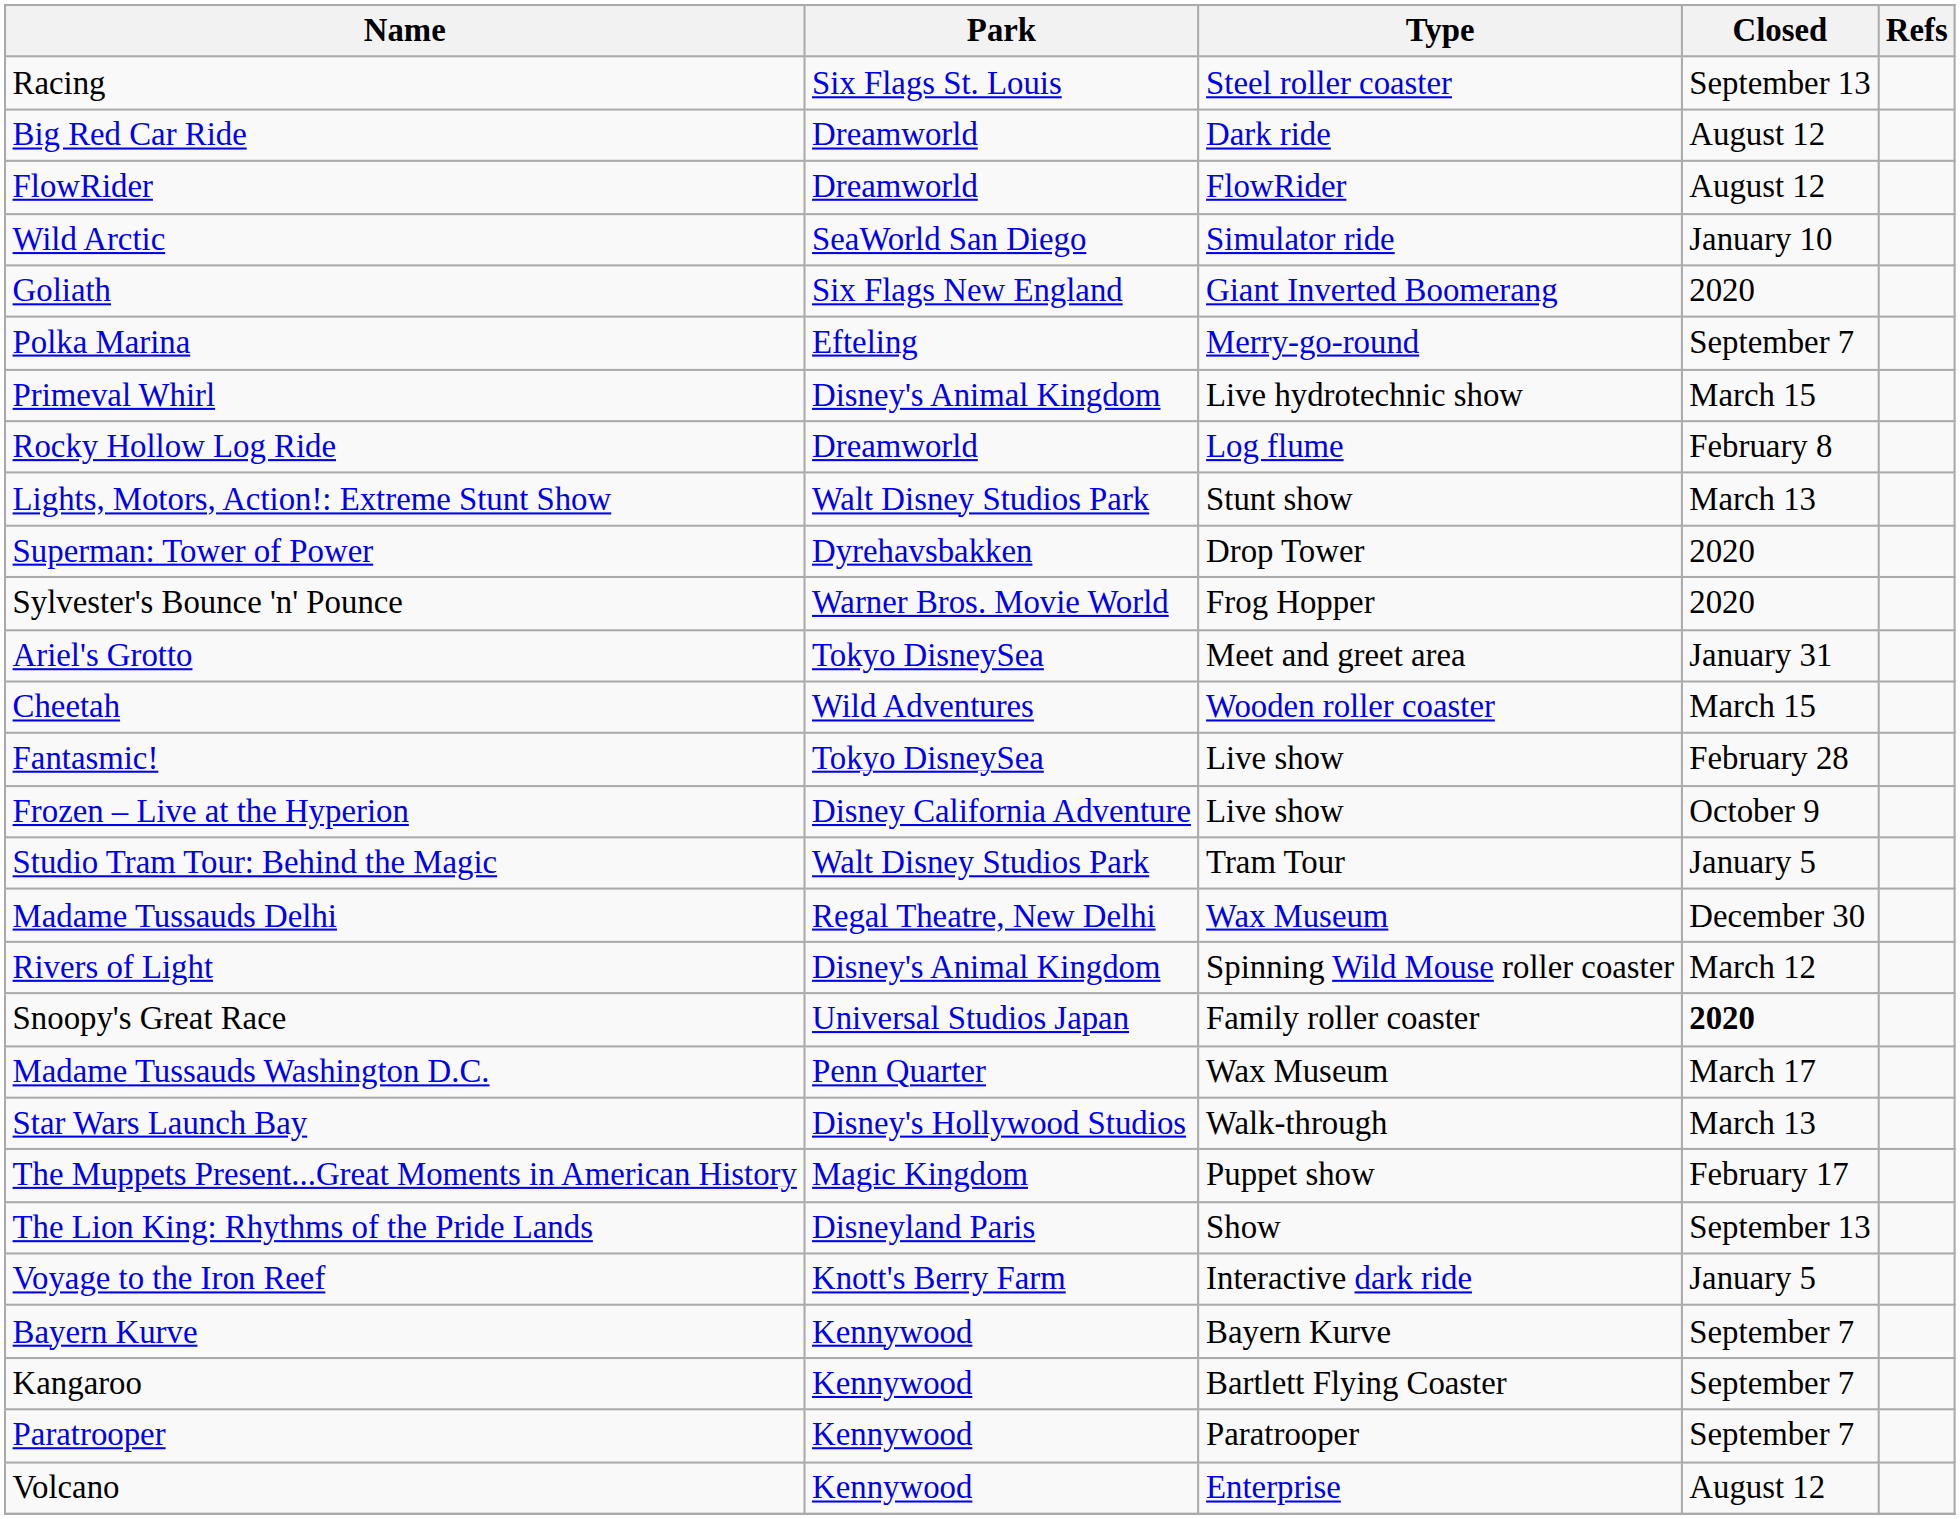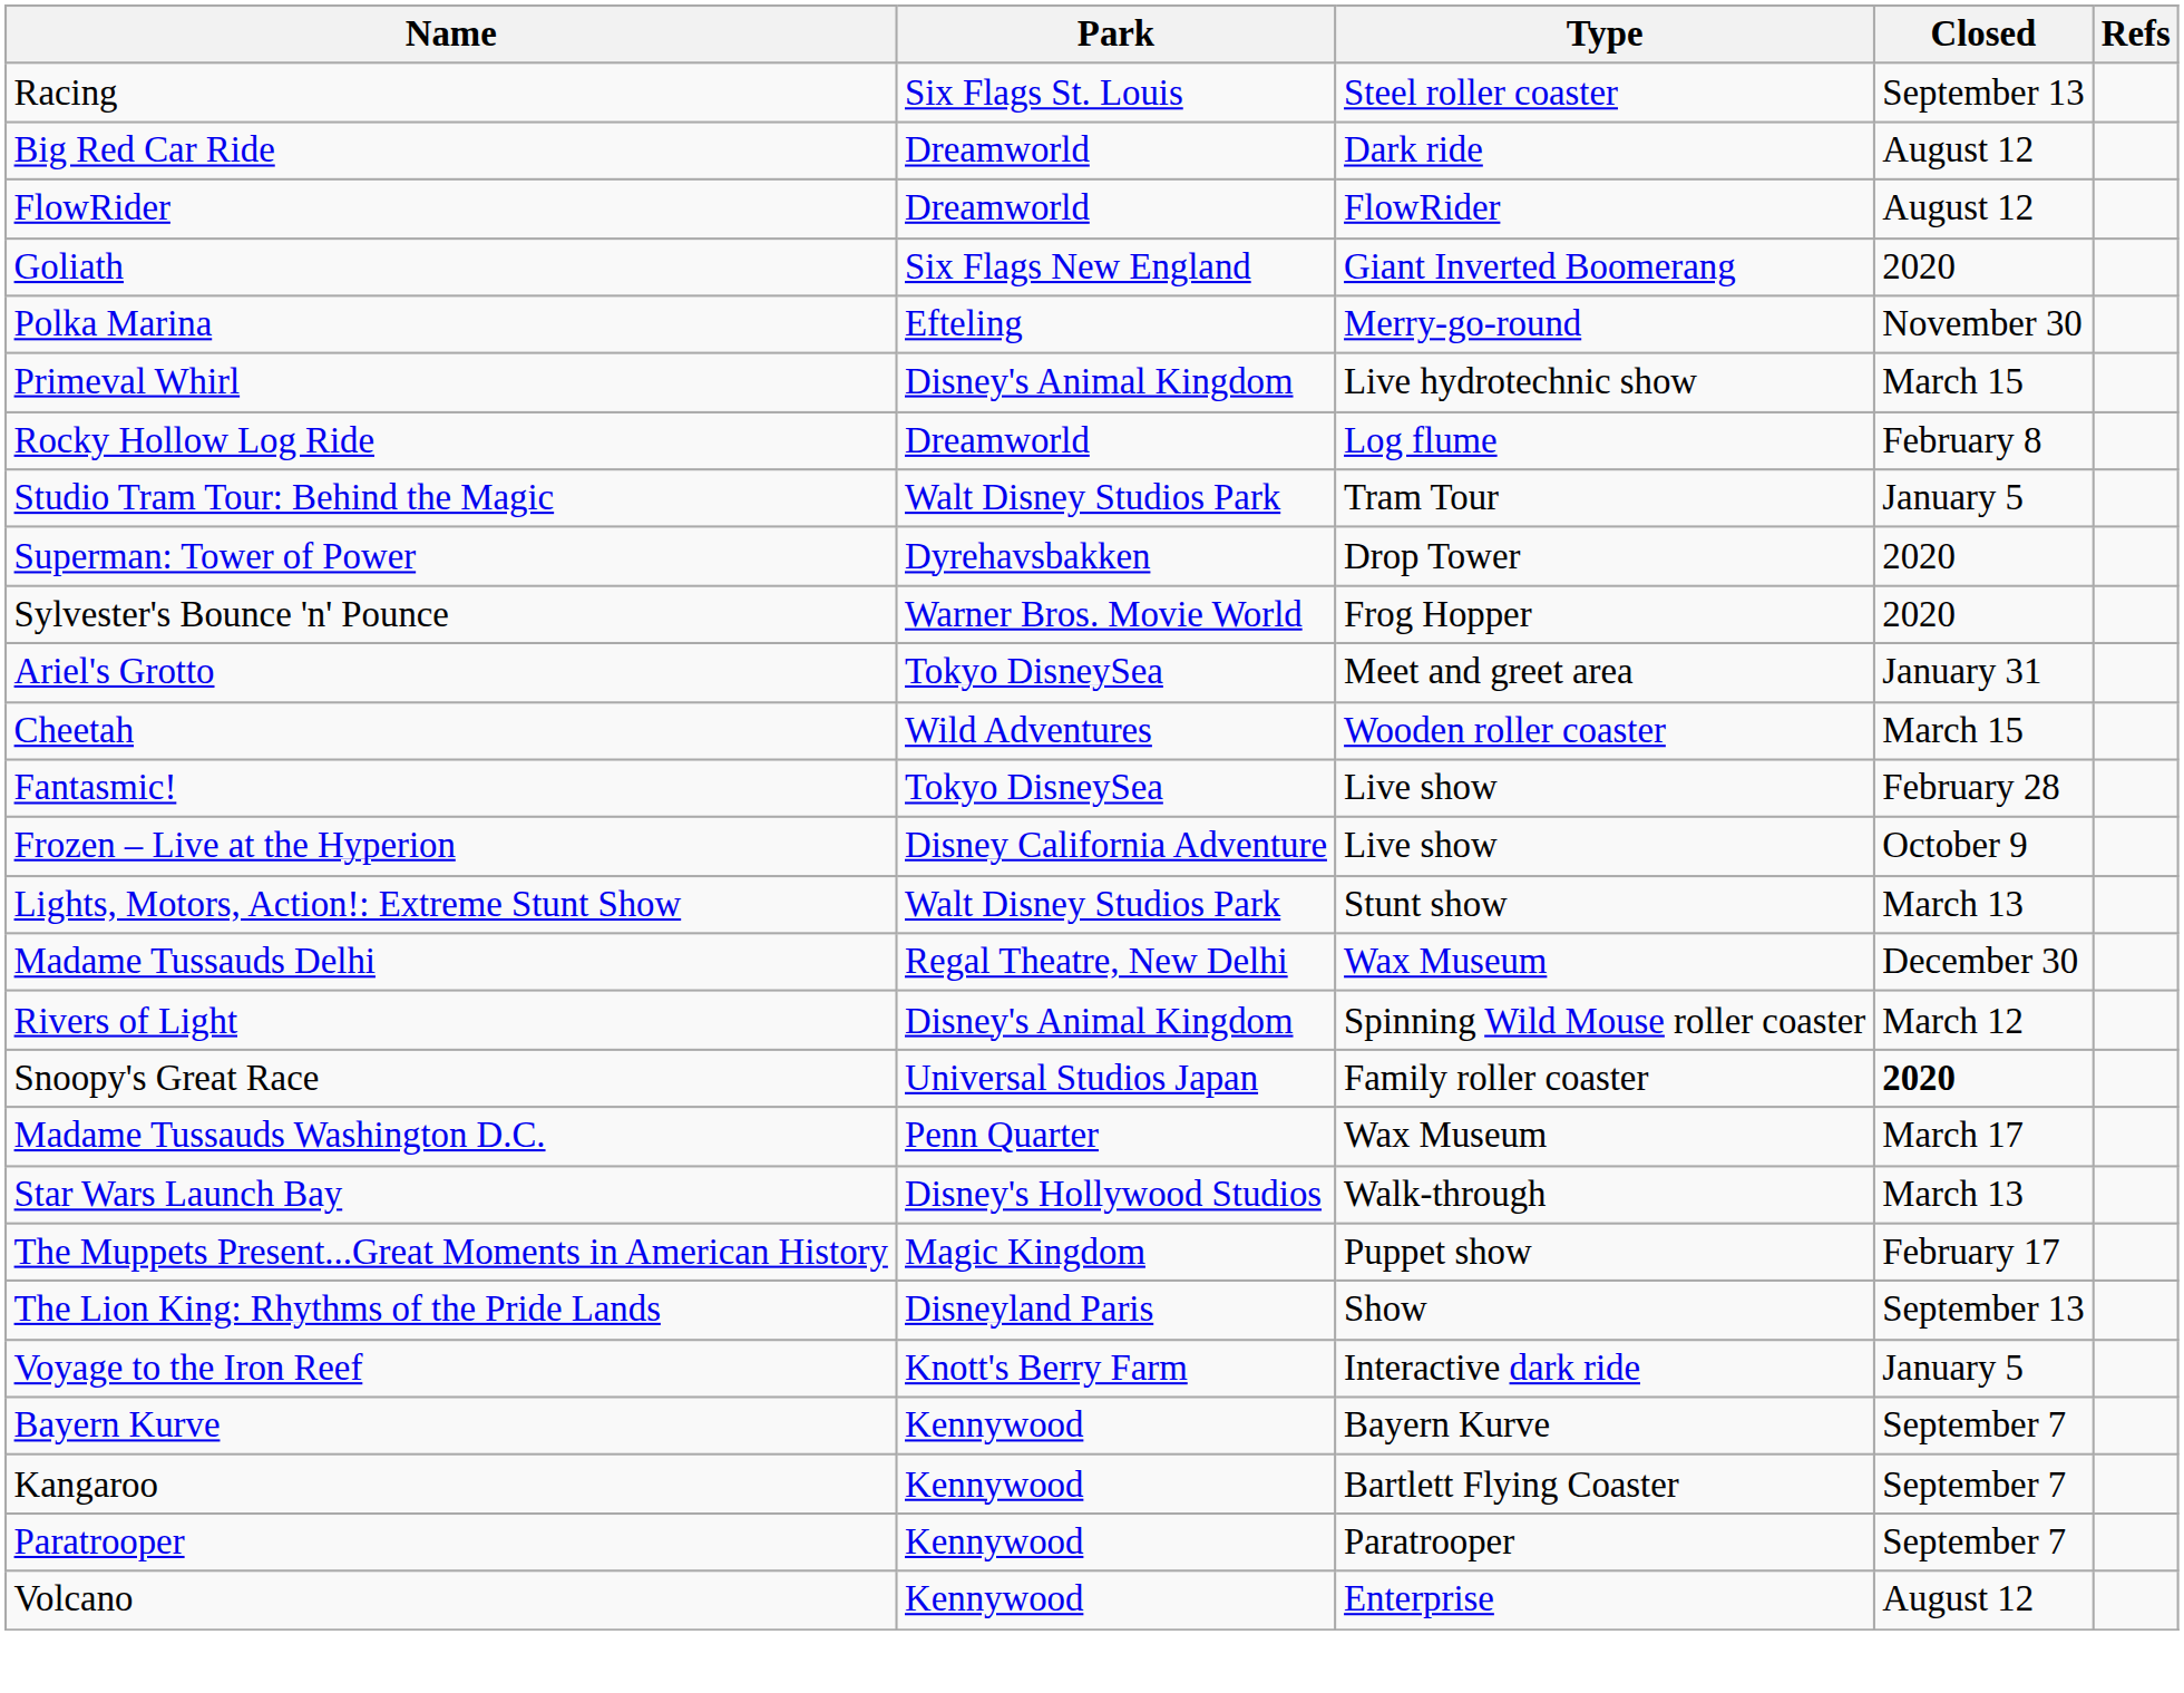 <table class="wikitable sortable">
 <tr>
 <th>Name</th>
 <th>Park</th>
 <th>Type</th>
 <th>Closed</th>
 <th>Refs</th>
 </tr>
 <tr>
 <td>Racing</td>
 <td><a href='#'>Six Flags St. Louis</a></td>
 <td><a href='#'>Steel roller coaster</a></td>
 <td>September 13</td>
 <td></td>
 </tr>
 <tr>
 <td><a href='#'>Big Red Car Ride</a></td>
 <td><a href='#'>Dreamworld</a></td>
 <td><a href='#'>Dark ride</a></td>
 <td>August 12</td>
 <td></td>
 </tr>
 <tr>
 <td><a href='#'>FlowRider</a></td>
 <td><a href='#'>Dreamworld</a></td>
 <td><a href='#'>FlowRider</a></td>
 <td>August 12</td>
 <td></td>
 </tr>
 <tr>
-<td><a href='#'>Wild Arctic</a></td>
-<td><a href='#'>SeaWorld San Diego</a></td>
-<td><a href='#'>Simulator ride</a></td>
-<td>January 10</td>
-<td></td>
-</tr>
-<tr>
 <td><a href='#'>Goliath</a></td>
 <td><a href='#'>Six Flags New England</a></td>
 <td><a href='#'>Giant Inverted Boomerang</a></td>
 <td>2020</td>
 <td></td>
 </tr>
 <tr>
 <td><a href='#'>Polka Marina</a></td>
 <td><a href='#'>Efteling</a></td>
 <td><a href='#'>Merry-go-round</a></td>
-<td>September 7</td>
+<td>November 30</td>
 <td></td>
 </tr>
 <tr>
 <td><a href='#'>Primeval Whirl</a></td>
 <td><a href='#'>Disney's Animal Kingdom</a></td>
 <td>Live hydrotechnic show</td>
 <td>March 15</td>
 <td></td>
 </tr>
 <tr>
 <td><a href='#'>Rocky Hollow Log Ride</a></td>
 <td><a href='#'>Dreamworld</a></td>
 <td><a href='#'>Log flume</a></td>
 <td>February 8</td>
 <td></td>
 </tr>
 <tr>
-<td><a href='#'>Lights, Motors, Action!: Extreme Stunt Show</a></td>
+<td><a href='#'>Studio Tram Tour: Behind the Magic</a></td>
 <td><a href='#'>Walt Disney Studios Park</a></td>
-<td>Stunt show</td>
-<td>March 13</td>
+<td>Tram Tour</td>
+<td>January 5</td>
 <td></td>
 </tr>
 <tr>
 <td><a href='#'>Superman: Tower of Power</a></td>
 <td><a href='#'>Dyrehavsbakken</a></td>
 <td>Drop Tower</td>
 <td>2020</td>
 <td></td>
 </tr>
 <tr>
 <td>Sylvester's Bounce 'n' Pounce</td>
 <td><a href='#'>Warner Bros. Movie World</a></td>
 <td>Frog Hopper</td>
 <td>2020</td>
 <td></td>
 </tr>
 <tr>
 <td><a href='#'>Ariel's Grotto</a></td>
 <td><a href='#'>Tokyo DisneySea</a></td>
 <td>Meet and greet area</td>
 <td>January 31</td>
 <td></td>
 </tr>
 <tr>
 <td><a href='#'>Cheetah</a></td>
 <td><a href='#'>Wild Adventures</a></td>
 <td><a href='#'>Wooden roller coaster</a></td>
 <td>March 15</td>
 <td></td>
 </tr>
 <tr>
 <td><a href='#'>Fantasmic!</a></td>
 <td><a href='#'>Tokyo DisneySea</a></td>
 <td>Live show</td>
 <td>February 28</td>
 <td></td>
 </tr>
 <tr>
 <td><a href='#'>Frozen – Live at the Hyperion</a></td>
 <td><a href='#'>Disney California Adventure</a></td>
 <td>Live show</td>
 <td>October 9</td>
 <td></td>
 </tr>
 <tr>
-<td><a href='#'>Studio Tram Tour: Behind the Magic</a></td>
+<td><a href='#'>Lights, Motors, Action!: Extreme Stunt Show</a></td>
 <td><a href='#'>Walt Disney Studios Park</a></td>
-<td>Tram Tour</td>
-<td>January 5</td>
+<td>Stunt show</td>
+<td>March 13</td>
 <td></td>
 </tr>
 <tr>
 <td><a href='#'>Madame Tussauds Delhi</a></td>
 <td><a href='#'>Regal Theatre, New Delhi</a></td>
 <td><a href='#'>Wax Museum</a></td>
 <td>December 30</td>
 <td></td>
 </tr>
 <tr>
 <td><a href='#'>Rivers of Light</a></td>
 <td><a href='#'>Disney's Animal Kingdom</a></td>
 <td>Spinning <a href='#'>Wild Mouse</a> roller coaster</td>
 <td>March 12</td>
 <td></td>
 </tr>
 <tr>
 <td>Snoopy's Great Race</td>
 <td><a href='#'>Universal Studios Japan</a></td>
 <td>Family roller coaster</td>
 <td><strong>2020</strong></td>
 <td></td>
 </tr>
 <tr>
 <td><a href='#'>Madame Tussauds Washington D.C.</a></td>
 <td><a href='#'>Penn Quarter</a></td>
 <td>Wax Museum</td>
 <td>March 17</td>
 <td></td>
 </tr>
 <tr>
 <td><a href='#'>Star Wars Launch Bay</a></td>
 <td><a href='#'>Disney's Hollywood Studios</a></td>
 <td>Walk-through</td>
 <td>March 13</td>
 <td></td>
 </tr>
 <tr>
 <td><a href='#'>The Muppets Present...Great Moments in American History</a></td>
 <td><a href='#'>Magic Kingdom</a></td>
 <td>Puppet show</td>
 <td>February 17</td>
 <td></td>
 </tr>
 <tr>
 <td><a href='#'>The Lion King: Rhythms of the Pride Lands</a></td>
 <td><a href='#'>Disneyland Paris</a></td>
 <td>Show</td>
 <td>September 13</td>
 <td></td>
 </tr>
 <tr>
 <td><a href='#'>Voyage to the Iron Reef</a></td>
 <td><a href='#'>Knott's Berry Farm</a></td>
 <td>Interactive <a href='#'>dark ride</a></td>
 <td>January 5</td>
 <td></td>
 </tr>
 <tr>
 <td><a href='#'>Bayern Kurve</a></td>
 <td><a href='#'>Kennywood</a></td>
 <td>Bayern Kurve</td>
 <td>September 7</td>
 <td></td>
 </tr>
 <tr>
 <td>Kangaroo</td>
 <td><a href='#'>Kennywood</a></td>
 <td>Bartlett Flying Coaster</td>
 <td>September 7</td>
 <td></td>
 </tr>
 <tr>
 <td><a href='#'>Paratrooper</a></td>
 <td><a href='#'>Kennywood</a></td>
 <td>Paratrooper</td>
 <td>September 7</td>
 <td></td>
 </tr>
 <tr>
 <td>Volcano</td>
 <td><a href='#'>Kennywood</a></td>
 <td><a href='#'>Enterprise</a></td>
 <td>August 12</td>
 <td></td>
 </tr>
 <tr>
 </tr>
 </table>
